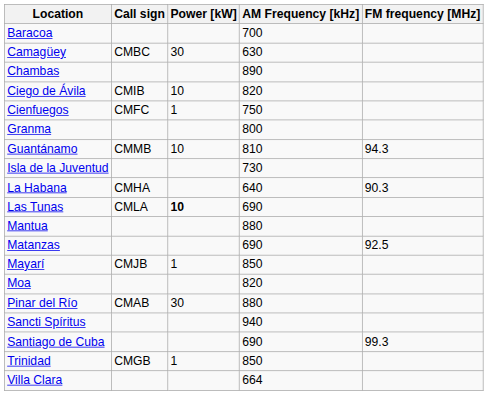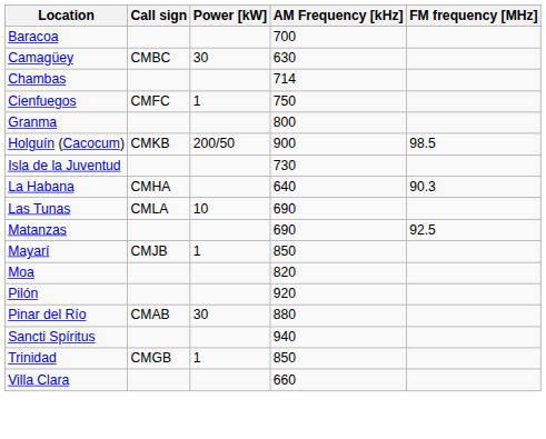 <table class="wikitable sortable">
 <tr>
 <th>Location</th>
 <th>Call sign</th>
 <th>Power [kW]</th>
 <th>AM Frequency [kHz]</th>
 <th>FM frequency [MHz]</th>
 </tr>
 <tr>
 <td><a href='#'>Baracoa</a></td>
 <td></td>
 <td></td>
 <td>700</td>
 <td></td>
 </tr>
 <tr>
 <td><a href='#'>Camagüey</a></td>
 <td>CMBC</td>
 <td>30</td>
 <td>630</td>
 <td></td>
 </tr>
 <tr>
 <td><a href='#'>Chambas</a></td>
 <td></td>
 <td></td>
-<td>890</td>
-<td></td>
-</tr>
-<tr>
-<td><a href='#'>Ciego de Ávila</a></td>
-<td>CMIB</td>
-<td>10</td>
-<td>820</td>
+<td>714</td>
 <td></td>
 </tr>
 <tr>
 <td><a href='#'>Cienfuegos</a></td>
 <td>CMFC</td>
 <td>1</td>
 <td>750</td>
 <td></td>
 </tr>
 <tr>
 <td><a href='#'>Granma</a></td>
 <td></td>
 <td></td>
 <td>800</td>
 <td></td>
 </tr>
 <tr>
-<td><a href='#'>Guantánamo</a></td>
-<td>CMMB</td>
-<td>10</td>
-<td>810</td>
-<td>94.3</td>
+<td><a href='#'>Holguín</a> (<a href='#'>Cacocum</a>)</td>
+<td>CMKB</td>
+<td>200/50</td>
+<td>900</td>
+<td>98.5</td>
 </tr>
 <tr>
 <td><a href='#'>Isla de la Juventud</a></td>
 <td></td>
 <td></td>
 <td>730</td>
 <td></td>
 </tr>
 <tr>
 <td><a href='#'>La Habana</a></td>
 <td>CMHA</td>
 <td></td>
 <td>640</td>
 <td>90.3</td>
 </tr>
 <tr>
 <td><a href='#'>Las Tunas</a></td>
 <td>CMLA</td>
-<td><strong>10</strong></td>
+<td>10</td>
 <td>690</td>
-<td></td>
-</tr>
-<tr>
-<td><a href='#'>Mantua</a></td>
-<td></td>
-<td></td>
-<td>880</td>
 <td></td>
 </tr>
 <tr>
 <td><a href='#'>Matanzas</a></td>
 <td></td>
 <td></td>
 <td>690</td>
 <td>92.5</td>
 </tr>
 <tr>
 <td><a href='#'>Mayarí</a></td>
 <td>CMJB</td>
 <td>1</td>
 <td>850</td>
 <td></td>
 </tr>
 <tr>
 <td><a href='#'>Moa</a></td>
 <td></td>
 <td></td>
 <td>820</td>
 <td></td>
 </tr>
 <tr>
+<td><a href='#'>Pilón</a></td>
+<td></td>
+<td></td>
+<td>920</td>
+<td></td>
+</tr>
+<tr>
 <td><a href='#'>Pinar del Río</a></td>
 <td>CMAB</td>
 <td>30</td>
 <td>880</td>
 <td></td>
 </tr>
 <tr>
 <td><a href='#'>Sancti Spíritus</a></td>
 <td></td>
 <td></td>
 <td>940</td>
 <td></td>
 </tr>
 <tr>
-<td><a href='#'>Santiago de Cuba</a></td>
-<td></td>
-<td></td>
-<td>690</td>
-<td>99.3</td>
-</tr>
-<tr>
 <td><a href='#'>Trinidad</a></td>
 <td>CMGB</td>
 <td>1</td>
 <td>850</td>
 <td></td>
 </tr>
 <tr>
 <td><a href='#'>Villa Clara</a></td>
 <td></td>
 <td></td>
-<td>664</td>
+<td>660</td>
 <td></td>
 </tr>
 </table>
